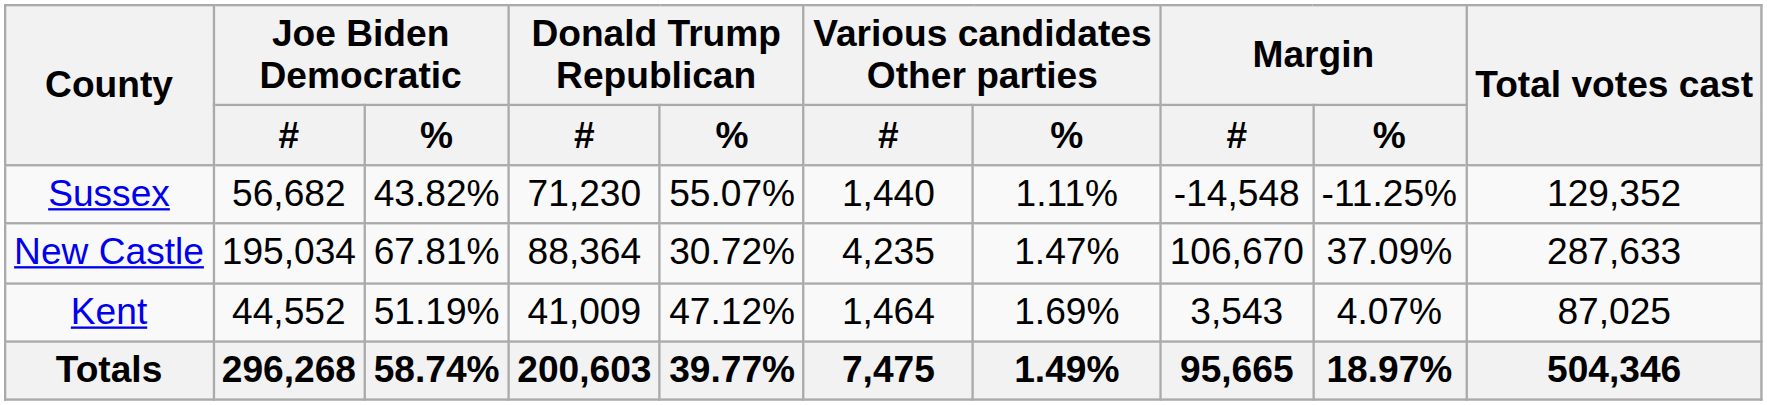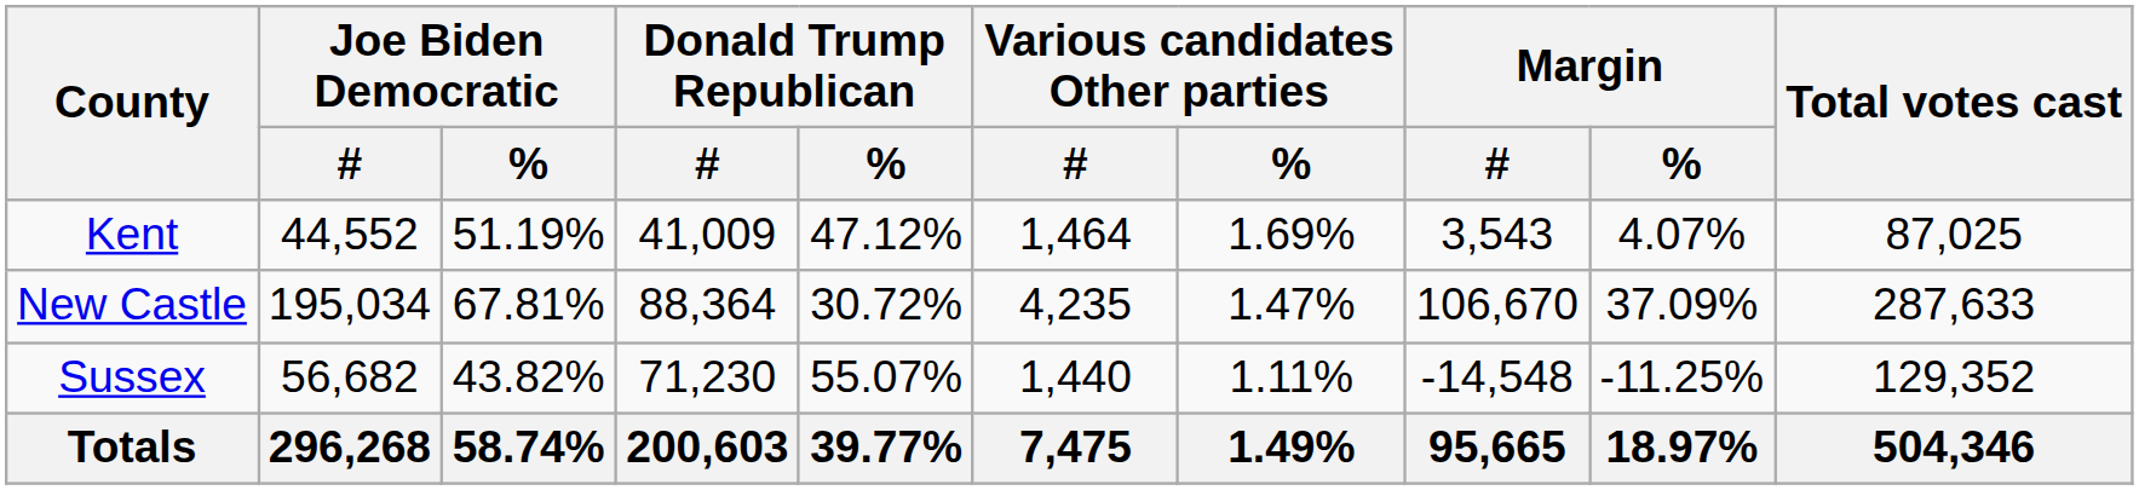 <table width="60%"  class="wikitable sortable" style="text-align:center">
 <tr>
 <th style="text-align:center;" rowspan="2">County</th>
 <th style="text-align:center;" colspan="2">Joe Biden<br>Democratic</th>
 <th style="text-align:center;" colspan="2">Donald Trump<br>Republican</th>
 <th style="text-align:center;" colspan="2">Various candidates<br>Other parties</th>
 <th style="text-align:center;" colspan="2">Margin</th>
 <th style="text-align:center;" rowspan="2">Total votes cast</th>
 </tr>
 <tr>
 <th style="text-align:center;" data-sort-type="number">#</th>
 <th style="text-align:center;" data-sort-type="number">%</th>
 <th style="text-align:center;" data-sort-type="number">#</th>
 <th style="text-align:center;" data-sort-type="number">%</th>
 <th style="text-align:center;" data-sort-type="number">#</th>
 <th style="text-align:center;" data-sort-type="number">%</th>
 <th style="text-align:center;" data-sort-type="number">#</th>
 <th style="text-align:center;" data-sort-type="number">%</th>
 </tr>
 <tr style="text-align:center;">
-<td><a href='#'>Sussex</a></td>
-<td>56,682</td>
-<td>43.82%</td>
-<td>71,230</td>
-<td>55.07%</td>
-<td>1,440</td>
-<td>1.11%</td>
-<td>-14,548</td>
-<td>-11.25%</td>
-<td>129,352</td>
+<td><a href='#'>Kent</a></td>
+<td>44,552</td>
+<td>51.19%</td>
+<td>41,009</td>
+<td>47.12%</td>
+<td>1,464</td>
+<td>1.69%</td>
+<td>3,543</td>
+<td>4.07%</td>
+<td>87,025</td>
 </tr>
 <tr style="text-align:center;">
 <td><a href='#'>New Castle</a></td>
 <td>195,034</td>
 <td>67.81%</td>
 <td>88,364</td>
 <td>30.72%</td>
 <td>4,235</td>
 <td>1.47%</td>
 <td>106,670</td>
 <td>37.09%</td>
 <td>287,633</td>
 </tr>
 <tr style="text-align:center;">
-<td><a href='#'>Kent</a></td>
-<td>44,552</td>
-<td>51.19%</td>
-<td>41,009</td>
-<td>47.12%</td>
-<td>1,464</td>
-<td>1.69%</td>
-<td>3,543</td>
-<td>4.07%</td>
-<td>87,025</td>
+<td><a href='#'>Sussex</a></td>
+<td>56,682</td>
+<td>43.82%</td>
+<td>71,230</td>
+<td>55.07%</td>
+<td>1,440</td>
+<td>1.11%</td>
+<td>-14,548</td>
+<td>-11.25%</td>
+<td>129,352</td>
 </tr>
 <tr>
 <th>Totals</th>
 <th>296,268</th>
 <th>58.74%</th>
 <th>200,603</th>
 <th>39.77%</th>
 <th>7,475</th>
 <th>1.49%</th>
 <th>95,665</th>
 <th>18.97%</th>
 <th>504,346</th>
 </tr>
 </table>
